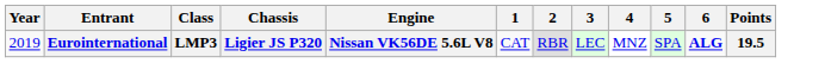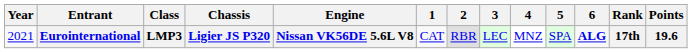 <table class="wikitable" style="text-align:center; font-size:85%">
 <tr>
 <th>Year</th>
 <th>Entrant</th>
 <th>Class</th>
 <th>Chassis</th>
 <th>Engine</th>
 <th>1</th>
 <th>2</th>
 <th>3</th>
 <th>4</th>
 <th>5</th>
 <th>6</th>
+<th>Rank</th>
 <th>Points</th>
 </tr>
 <tr>
-<td><a href='#'>2019</a></td>
+<td><a href='#'>2021</a></td>
 <th><a href='#'>Eurointernational</a></th>
 <th>LMP3</th>
 <th nowrap><a href='#'>Ligier JS P320</a></th>
 <th nowrap><a href='#'>Nissan VK56DE</a> 5.6L V8</th>
 <td><a href='#'>CAT</a></td>
 <td style="background:#DFDFDF;"><a href='#'>RBR</a><br></td>
 <td style="background:#DFFFDF;"><a href='#'>LEC</a><br></td>
 <td style="background:#FFFFFF;"><a href='#'>MNZ</a><br></td>
 <td style="background:#DFFFDF;"><a href='#'>SPA</a><br></td>
 <td><strong><a href='#'>ALG</a></strong></td>
-<th>19.5</th>
+<th>17th</th>
+<th>19.6</th>
 </tr>
 </table>
